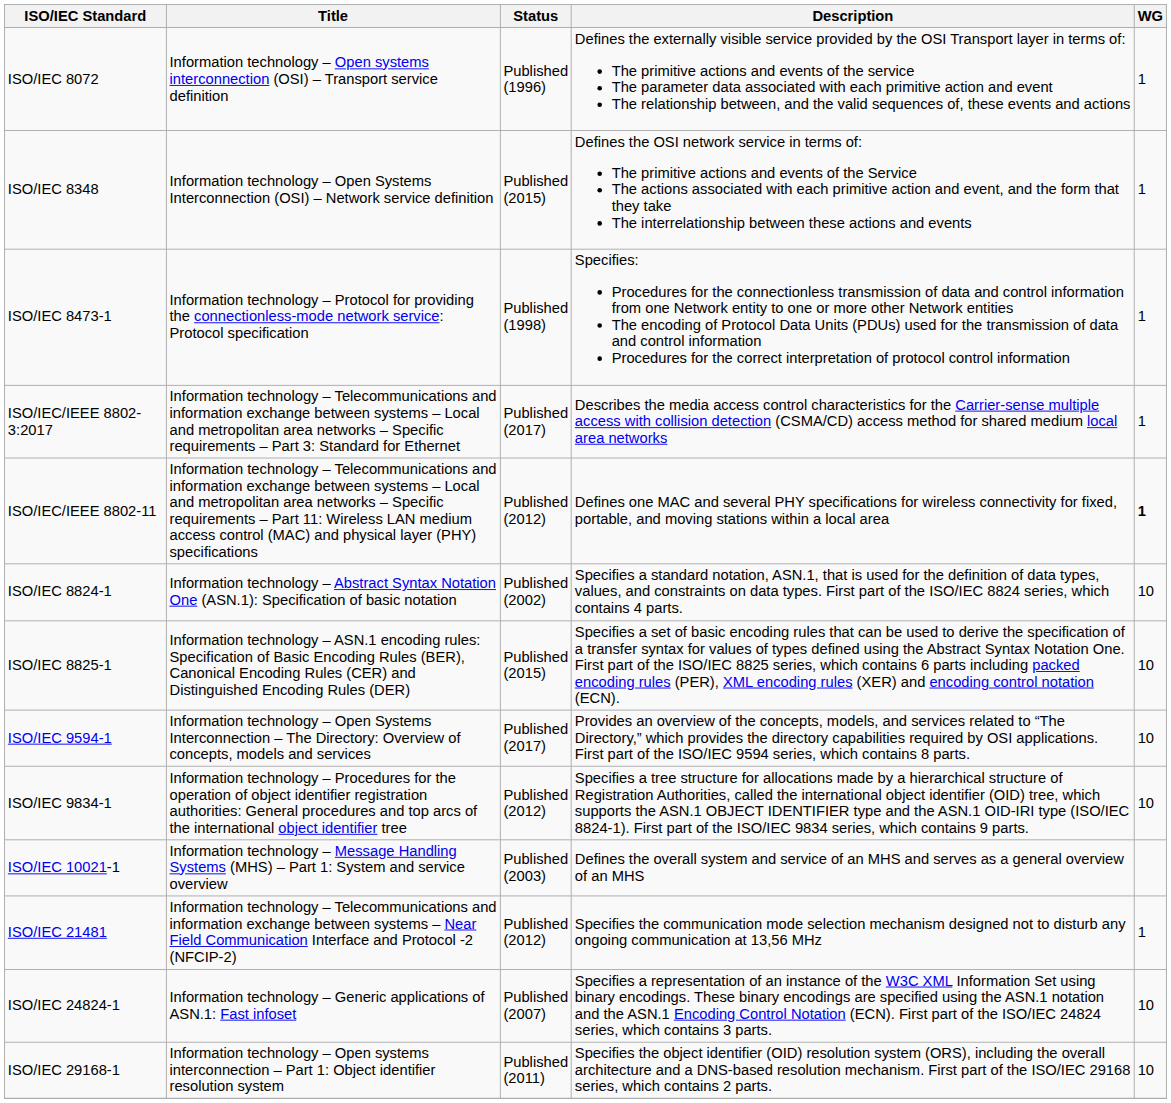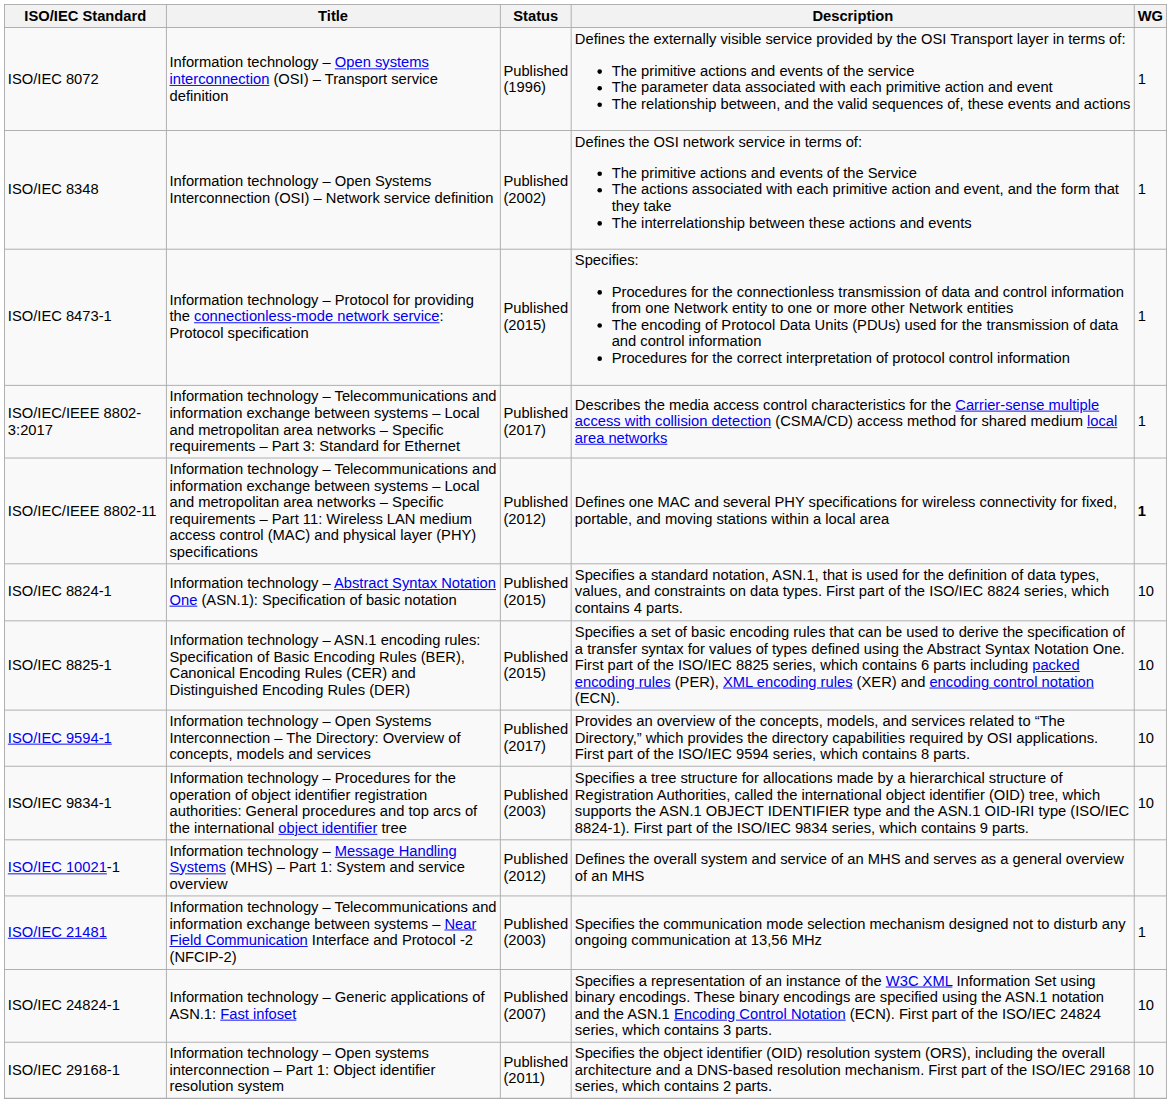 <table class="wikitable sortable" width="100%">
 <tr>
 <th data-sort-type="number" width="14%">ISO/IEC Standard</th>
 <th width="29%">Title</th>
 <th width="6%">Status</th>
 <th width="49%">Description</th>
 <th width= "2%">WG</th>
 </tr>
 <tr>
 <td data-sort-value="08072">ISO/IEC 8072 </td>
 <td>Information technology – <a href='#'>Open systems interconnection</a> (OSI) – Transport service definition</td>
 <td>Published (1996)</td>
 <td>Defines the externally visible service provided by the OSI Transport layer in terms of:<br><ul><li>The primitive actions and events of the service</li><li>The parameter data associated with each primitive action and event</li><li>The relationship between, and the valid sequences of, these events and actions</li></ul></td>
 <td>1</td>
 </tr>
 <tr>
 <td data-sort-value="08348">ISO/IEC 8348</td>
 <td>Information technology – Open Systems Interconnection (OSI) – Network service definition</td>
-<td>Published (2015)</td>
+<td>Published (2002)</td>
 <td>Defines the OSI network service in terms of:<br><ul><li>The primitive actions and events of the Service</li><li>The actions associated with each primitive action and event, and the form that they take</li><li>The interrelationship between these actions and events</li></ul></td>
 <td>1</td>
 </tr>
 <tr>
 <td data-sort-value="08473-01">ISO/IEC 8473-1 </td>
 <td>Information technology – Protocol for providing the <a href='#'>connectionless-mode network service</a>: Protocol specification</td>
-<td>Published (1998)</td>
+<td>Published (2015)</td>
 <td>Specifies:<br><ul><li>Procedures for the connectionless transmission of data and control information from one Network entity to one or more other Network entities</li><li>The encoding of Protocol Data Units (PDUs) used for the transmission of data and control information</li><li>Procedures for the correct interpretation of protocol control information</li></ul></td>
 <td>1</td>
 </tr>
 <tr>
 <td data-sort-value="08802-03">ISO/IEC/IEEE 8802-3:2017</td>
 <td>Information technology – Telecommunications and information exchange between systems – Local and metropolitan area networks – Specific requirements – Part 3: Standard for Ethernet</td>
 <td>Published (2017)</td>
 <td>Describes the media access control characteristics for the <a href='#'>Carrier-sense multiple access with collision detection</a> (CSMA/CD) access method for shared medium <a href='#'>local area networks</a></td>
 <td>1</td>
 </tr>
 <tr>
 <td data-sort-value="08802-11">ISO/IEC/IEEE 8802-11</td>
 <td>Information technology – Telecommunications and information exchange between systems – Local and metropolitan area networks – Specific requirements – Part 11: Wireless LAN medium access control (MAC) and physical layer (PHY) specifications</td>
 <td>Published (2012)</td>
 <td>Defines one MAC and several PHY specifications for wireless connectivity for fixed, portable, and moving stations within a local area</td>
 <td><strong>1</strong></td>
 </tr>
 <tr>
 <td data-sort-value="08824-01">ISO/IEC 8824-1 </td>
 <td>Information technology – <a href='#'>Abstract Syntax Notation One</a> (ASN.1): Specification of basic notation</td>
-<td>Published (2002)</td>
+<td>Published (2015)</td>
 <td>Specifies a standard notation, ASN.1, that is used for the definition of data types, values, and constraints on data types. First part of the ISO/IEC 8824 series, which contains 4 parts.</td>
 <td>10</td>
 </tr>
 <tr>
 <td data-sort-value="08825-01">ISO/IEC 8825-1 </td>
 <td>Information technology – ASN.1 encoding rules: Specification of Basic Encoding Rules (BER), Canonical Encoding Rules (CER) and Distinguished Encoding Rules (DER)</td>
 <td>Published (2015)</td>
 <td>Specifies a set of basic encoding rules that can be used to derive the specification of a transfer syntax for values of types defined using the Abstract Syntax Notation One. First part of the ISO/IEC 8825 series, which contains 6 parts including <a href='#'>packed encoding rules</a> (PER), <a href='#'>XML encoding rules</a> (XER) and <a href='#'>encoding control notation</a> (ECN).</td>
 <td>10</td>
 </tr>
 <tr>
 <td data-sort-value="09594-01"><a href='#'>ISO/IEC 9594-1</a></td>
 <td>Information technology – Open Systems Interconnection – The Directory: Overview of concepts, models and services</td>
 <td>Published (2017)</td>
 <td>Provides an overview of the concepts, models, and services related to “The Directory,” which provides the directory capabilities required by OSI applications. First part of the ISO/IEC 9594 series, which contains 8 parts.</td>
 <td>10</td>
 </tr>
 <tr>
 <td data-sort-value="09834-01">ISO/IEC 9834-1 </td>
 <td>Information technology – Procedures for the operation of object identifier registration authorities: General procedures and top arcs of the international <a href='#'>object identifier</a> tree</td>
-<td>Published (2012)</td>
+<td>Published (2003)</td>
 <td>Specifies a tree structure for allocations made by a hierarchical structure of Registration Authorities, called the international object identifier (OID) tree, which supports the ASN.1 OBJECT IDENTIFIER type and the ASN.1 OID-IRI type (ISO/IEC 8824-1). First part of the ISO/IEC 9834 series, which contains 9 parts.</td>
 <td>10</td>
 </tr>
 <tr>
 <td data-sort-value="10021-01"><a href='#'>ISO/IEC 10021</a>-1</td>
 <td>Information technology – <a href='#'>Message Handling Systems</a> (MHS) – Part 1: System and service overview</td>
-<td>Published (2003)</td>
+<td>Published (2012)</td>
 <td>Defines the overall system and service of an MHS and serves as a general overview of an MHS</td>
 <td></td>
 </tr>
 <tr>
 <td data-sort-value="21481"><a href='#'>ISO/IEC 21481</a> </td>
 <td>Information technology – Telecommunications and information exchange between systems – <a href='#'>Near Field Communication</a> Interface and Protocol -2 (NFCIP-2)</td>
-<td>Published (2012)</td>
+<td>Published (2003)</td>
 <td>Specifies the communication mode selection mechanism designed not to disturb any ongoing communication at 13,56 MHz</td>
 <td>1</td>
 </tr>
 <tr>
 <td data-sort-value="24824-01">ISO/IEC 24824-1 </td>
 <td>Information technology – Generic applications of ASN.1: <a href='#'>Fast infoset</a></td>
 <td>Published (2007)</td>
 <td>Specifies a representation of an instance of the <a href='#'>W3C XML</a> Information Set using binary encodings. These binary encodings are specified using the ASN.1 notation and the ASN.1 <a href='#'>Encoding Control Notation</a> (ECN). First part of the ISO/IEC 24824 series, which contains 3 parts.</td>
 <td>10</td>
 </tr>
 <tr>
 <td data-sort-value="29168-01">ISO/IEC 29168-1</td>
 <td>Information technology – Open systems interconnection – Part 1: Object identifier resolution system</td>
 <td>Published (2011)</td>
 <td>Specifies the object identifier (OID) resolution system (ORS), including the overall architecture and a DNS-based resolution mechanism. First part of the ISO/IEC 29168 series, which contains 2 parts.</td>
 <td>10</td>
 </tr>
 <tr>
 </tr>
 </table>
